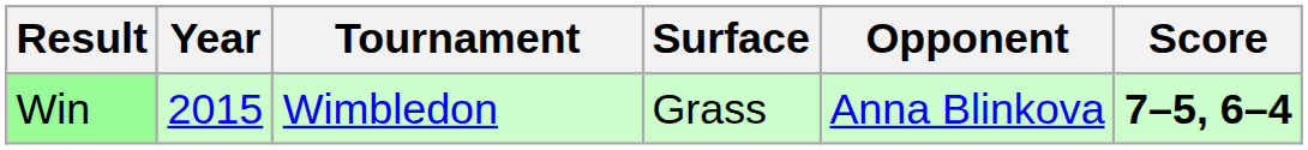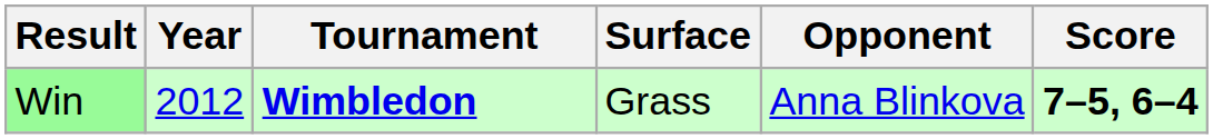 <table class="sortable wikitable">
 <tr>
 <th>Result</th>
 <th>Year</th>
 <th width=130>Tournament</th>
 <th>Surface</th>
 <th>Opponent</th>
 <th>Score</th>
 </tr>
 <tr style="background:#CCFFCC;">
 <td bgcolor=98fb98>Win</td>
-<td><a href='#'>2015</a></td>
-<td><a href='#'>Wimbledon</a></td>
+<td><a href='#'>2012</a></td>
+<td><strong><a href='#'>Wimbledon</a></strong></td>
 <td>Grass</td>
 <td> <a href='#'>Anna Blinkova</a></td>
 <td><strong>7–5, 6–4</strong></td>
 </tr>
 </table>
